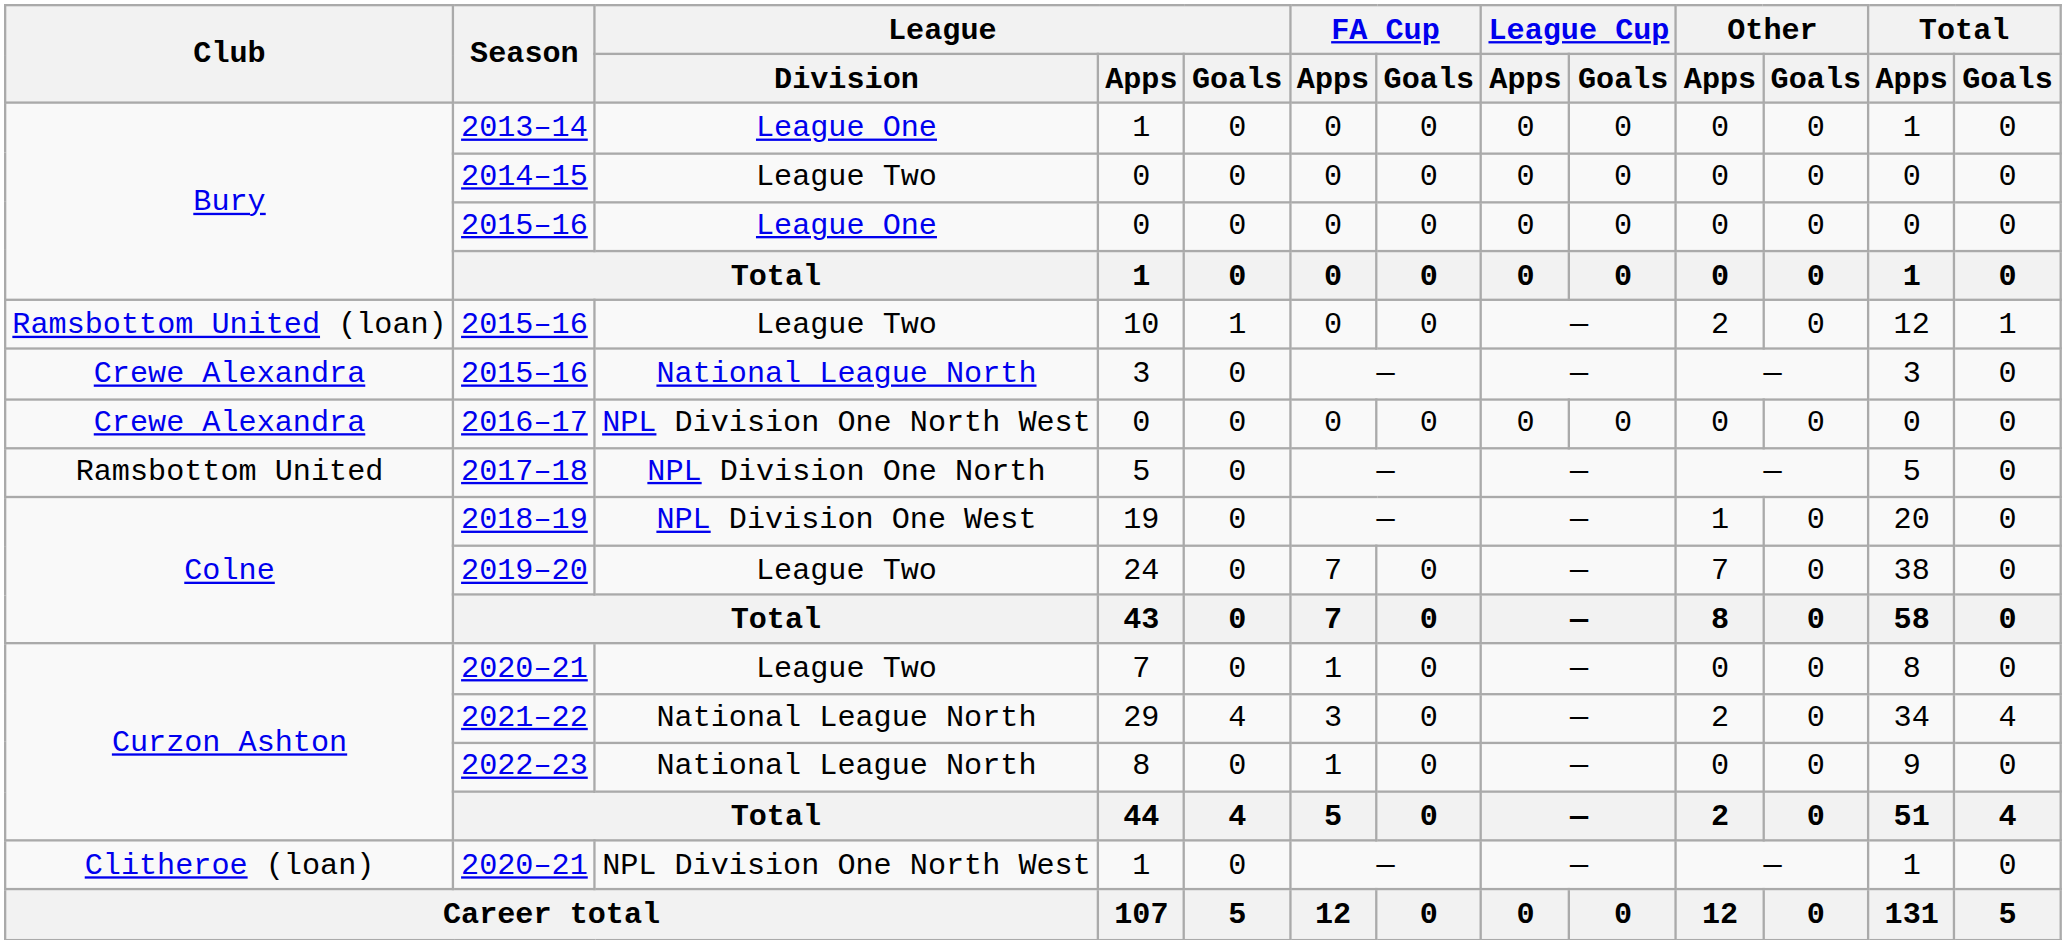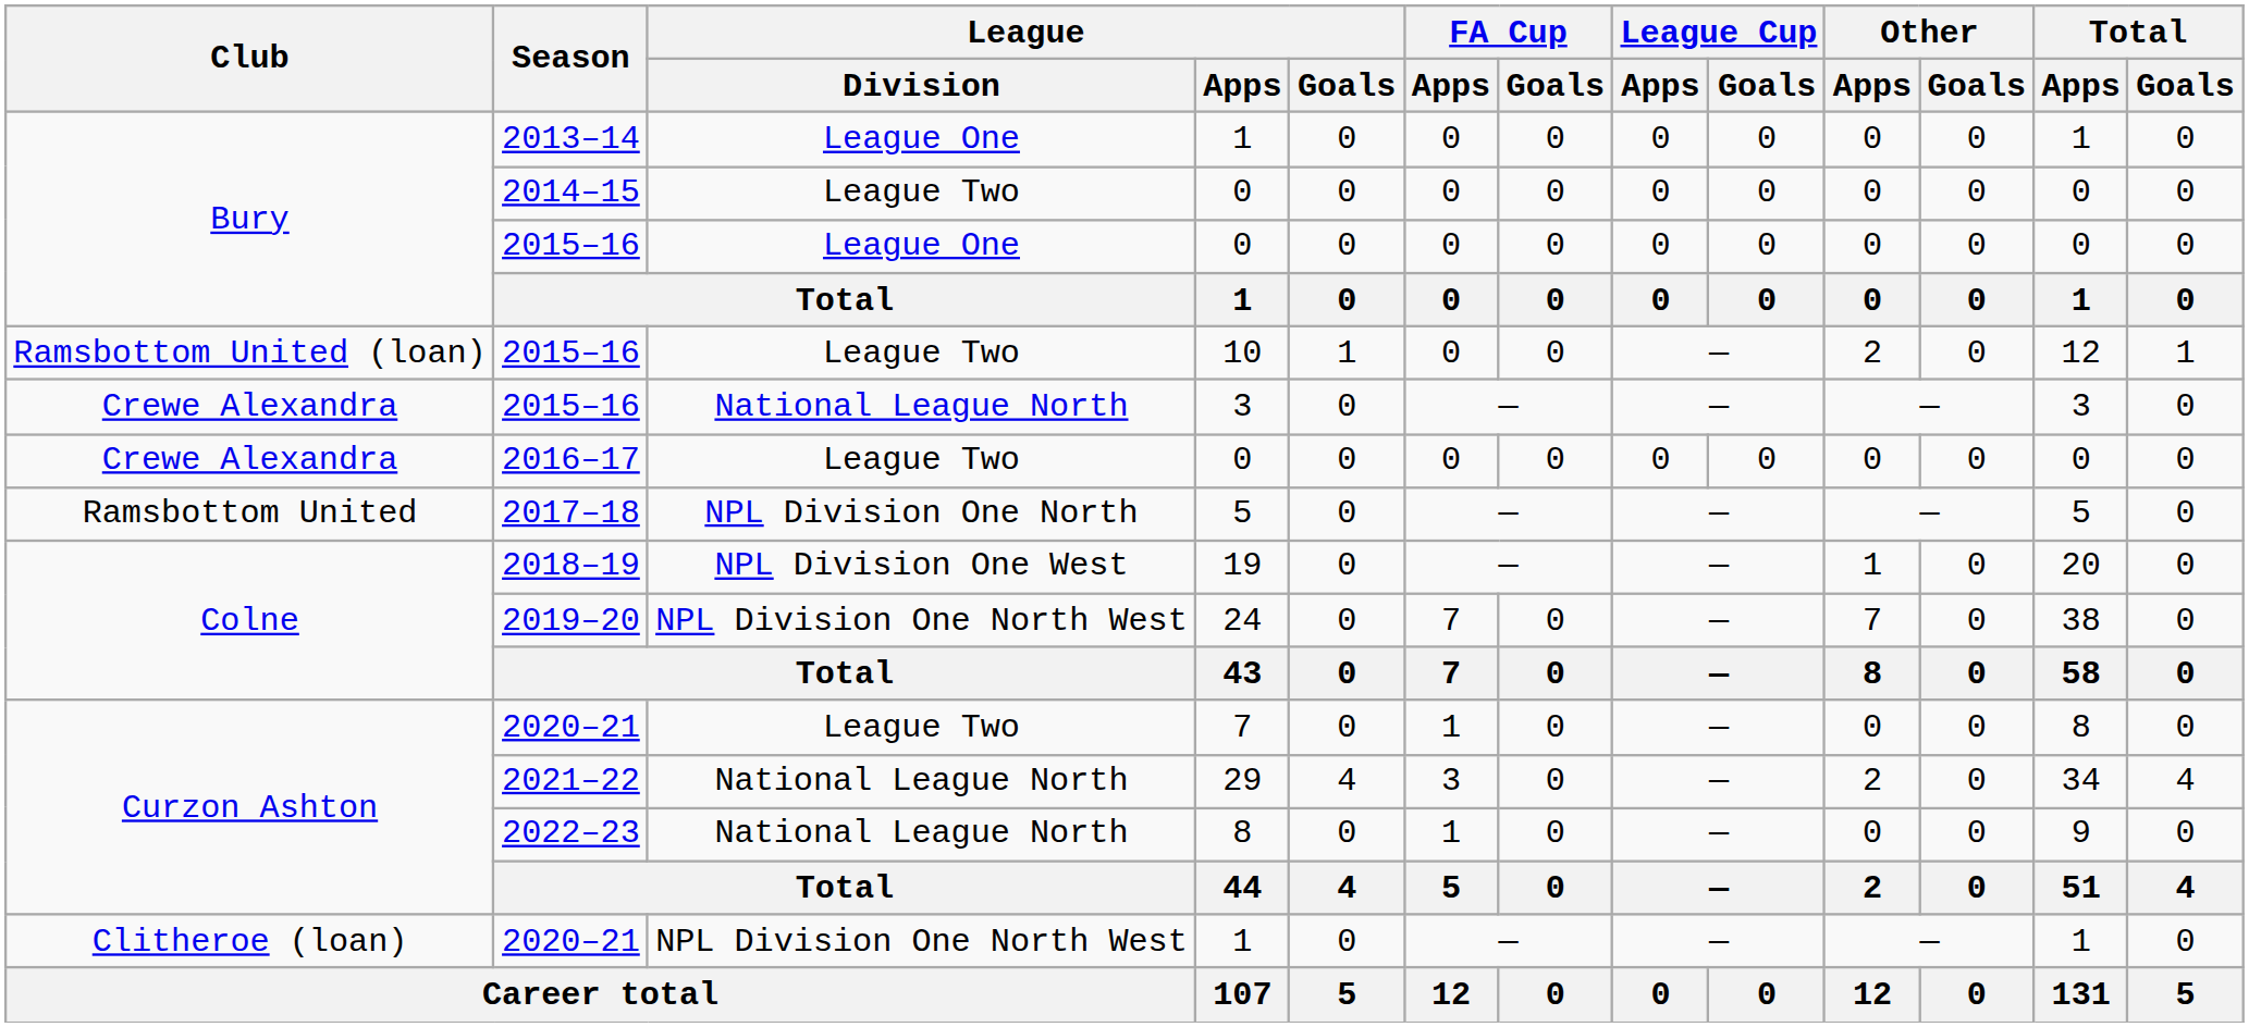 <table class="wikitable" style="text-align: center;">
 <tr>
 <th rowspan="2">Club</th>
 <th rowspan="2">Season</th>
 <th colspan="3">League</th>
 <th colspan="2"><a href='#'>FA Cup</a></th>
 <th colspan="2"><a href='#'>League Cup</a></th>
 <th colspan="2">Other</th>
 <th colspan="2">Total</th>
 </tr>
 <tr>
 <th>Division</th>
 <th>Apps</th>
 <th>Goals</th>
 <th>Apps</th>
 <th>Goals</th>
 <th>Apps</th>
 <th>Goals</th>
 <th>Apps</th>
 <th>Goals</th>
 <th>Apps</th>
 <th>Goals</th>
 </tr>
 <tr>
 <td rowspan="4"><a href='#'>Bury</a></td>
 <td><a href='#'>2013–14</a></td>
 <td><a href='#'>League One</a></td>
 <td>1</td>
 <td>0</td>
 <td>0</td>
 <td>0</td>
 <td>0</td>
 <td>0</td>
 <td>0</td>
 <td>0</td>
 <td>1</td>
 <td>0</td>
 </tr>
 <tr>
 <td><a href='#'>2014–15</a></td>
 <td>League Two</td>
 <td>0</td>
 <td>0</td>
 <td>0</td>
 <td>0</td>
 <td>0</td>
 <td>0</td>
 <td>0</td>
 <td>0</td>
 <td>0</td>
 <td>0</td>
 </tr>
 <tr>
 <td><a href='#'>2015–16</a></td>
 <td><a href='#'>League One</a></td>
 <td>0</td>
 <td>0</td>
 <td>0</td>
 <td>0</td>
 <td>0</td>
 <td>0</td>
 <td>0</td>
 <td>0</td>
 <td>0</td>
 <td>0</td>
 </tr>
 <tr>
 <th colspan="2">Total</th>
 <th>1</th>
 <th>0</th>
 <th>0</th>
 <th>0</th>
 <th>0</th>
 <th>0</th>
 <th>0</th>
 <th>0</th>
 <th>1</th>
 <th>0</th>
 </tr>
 <tr>
 <td><a href='#'>Ramsbottom United</a> (loan)</td>
 <td><a href='#'>2015–16</a></td>
 <td>League Two</td>
 <td>10</td>
 <td>1</td>
 <td>0</td>
 <td>0</td>
 <td colspan="2">—</td>
 <td>2</td>
 <td>0</td>
 <td>12</td>
 <td>1</td>
 </tr>
 <tr>
 <td><a href='#'>Crewe Alexandra</a></td>
 <td><a href='#'>2015–16</a></td>
 <td><a href='#'>National League North</a></td>
 <td>3</td>
 <td>0</td>
 <td colspan="2">—</td>
 <td colspan="2">—</td>
 <td colspan="2">—</td>
 <td>3</td>
 <td>0</td>
 </tr>
 <tr>
 <td><a href='#'>Crewe Alexandra</a></td>
 <td><a href='#'>2016–17</a></td>
-<td><a href='#'>NPL</a> Division One North West</td>
+<td>League Two</td>
 <td>0</td>
 <td>0</td>
 <td>0</td>
 <td>0</td>
 <td>0</td>
 <td>0</td>
 <td>0</td>
 <td>0</td>
 <td>0</td>
 <td>0</td>
 </tr>
 <tr>
 <td>Ramsbottom United</td>
 <td><a href='#'>2017–18</a></td>
 <td><a href='#'>NPL</a> Division One North</td>
 <td>5</td>
 <td>0</td>
 <td colspan="2">—</td>
 <td colspan="2">—</td>
 <td colspan="2">—</td>
 <td>5</td>
 <td>0</td>
 </tr>
 <tr>
 <td rowspan="3"><a href='#'>Colne</a></td>
 <td><a href='#'>2018–19</a></td>
 <td><a href='#'>NPL</a> Division One West</td>
 <td>19</td>
 <td>0</td>
 <td colspan="2">—</td>
 <td colspan="2">—</td>
 <td>1</td>
 <td>0</td>
 <td>20</td>
 <td>0</td>
 </tr>
 <tr>
 <td><a href='#'>2019–20</a></td>
-<td>League Two</td>
+<td><a href='#'>NPL</a> Division One North West</td>
 <td>24</td>
 <td>0</td>
 <td>7</td>
 <td>0</td>
 <td colspan="2">—</td>
 <td>7</td>
 <td>0</td>
 <td>38</td>
 <td>0</td>
 </tr>
 <tr>
 <th colspan="2">Total</th>
 <th>43</th>
 <th>0</th>
 <th>7</th>
 <th>0</th>
 <th colspan="2">—</th>
 <th>8</th>
 <th>0</th>
 <th>58</th>
 <th>0</th>
 </tr>
 <tr>
 <td rowspan="4"><a href='#'>Curzon Ashton</a></td>
 <td><a href='#'>2020–21</a></td>
 <td>League Two</td>
 <td>7</td>
 <td>0</td>
 <td>1</td>
 <td>0</td>
 <td colspan="2">—</td>
 <td>0</td>
 <td>0</td>
 <td>8</td>
 <td>0</td>
 </tr>
 <tr>
 <td><a href='#'>2021–22</a></td>
 <td>National League North</td>
 <td>29</td>
 <td>4</td>
 <td>3</td>
 <td>0</td>
 <td colspan="2">—</td>
 <td>2</td>
 <td>0</td>
 <td>34</td>
 <td>4</td>
 </tr>
 <tr>
 <td><a href='#'>2022–23</a></td>
 <td>National League North</td>
 <td>8</td>
 <td>0</td>
 <td>1</td>
 <td>0</td>
 <td colspan="2">—</td>
 <td>0</td>
 <td>0</td>
 <td>9</td>
 <td>0</td>
 </tr>
 <tr>
 <th colspan="2">Total</th>
 <th>44</th>
 <th>4</th>
 <th>5</th>
 <th>0</th>
 <th colspan="2">—</th>
 <th>2</th>
 <th>0</th>
 <th>51</th>
 <th>4</th>
 </tr>
 <tr>
 <td><a href='#'>Clitheroe</a> (loan)</td>
 <td><a href='#'>2020–21</a></td>
 <td>NPL Division One North West</td>
 <td>1</td>
 <td>0</td>
 <td colspan="2">—</td>
 <td colspan="2">—</td>
 <td colspan="2">—</td>
 <td>1</td>
 <td>0</td>
 </tr>
 <tr>
 <th colspan="3">Career total</th>
 <th>107</th>
 <th>5</th>
 <th>12</th>
 <th>0</th>
 <th>0</th>
 <th>0</th>
 <th>12</th>
 <th>0</th>
 <th>131</th>
 <th>5</th>
 </tr>
 </table>
